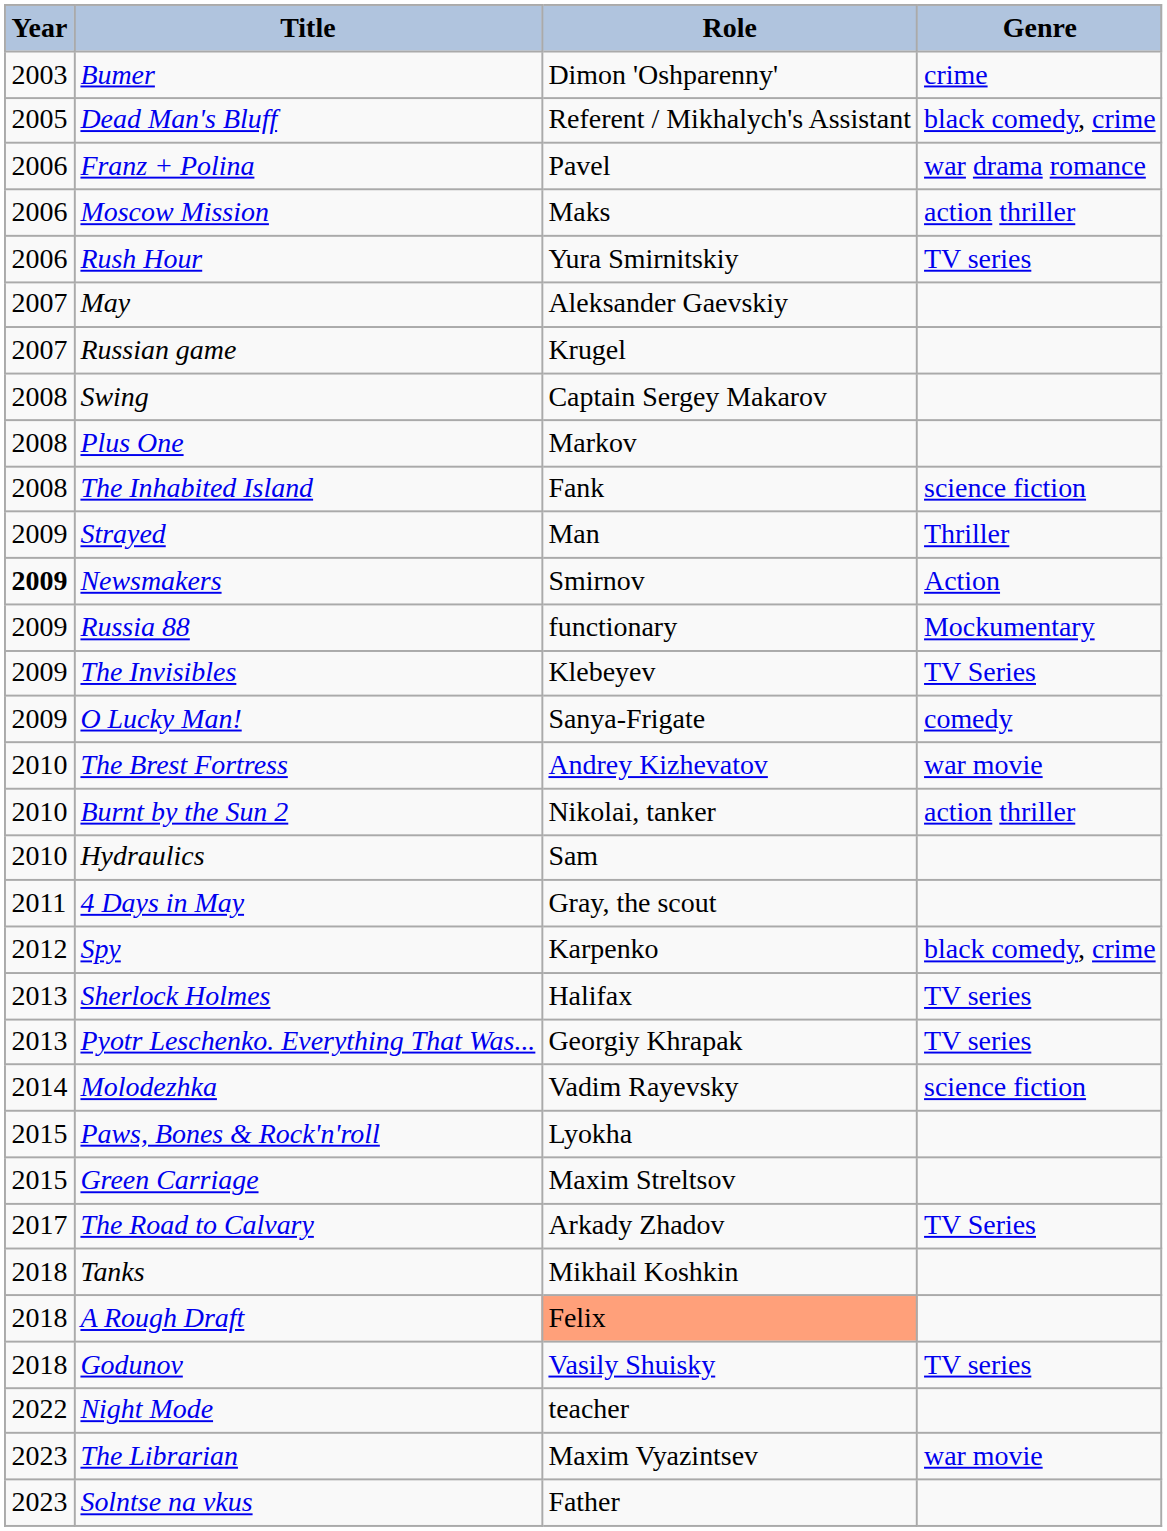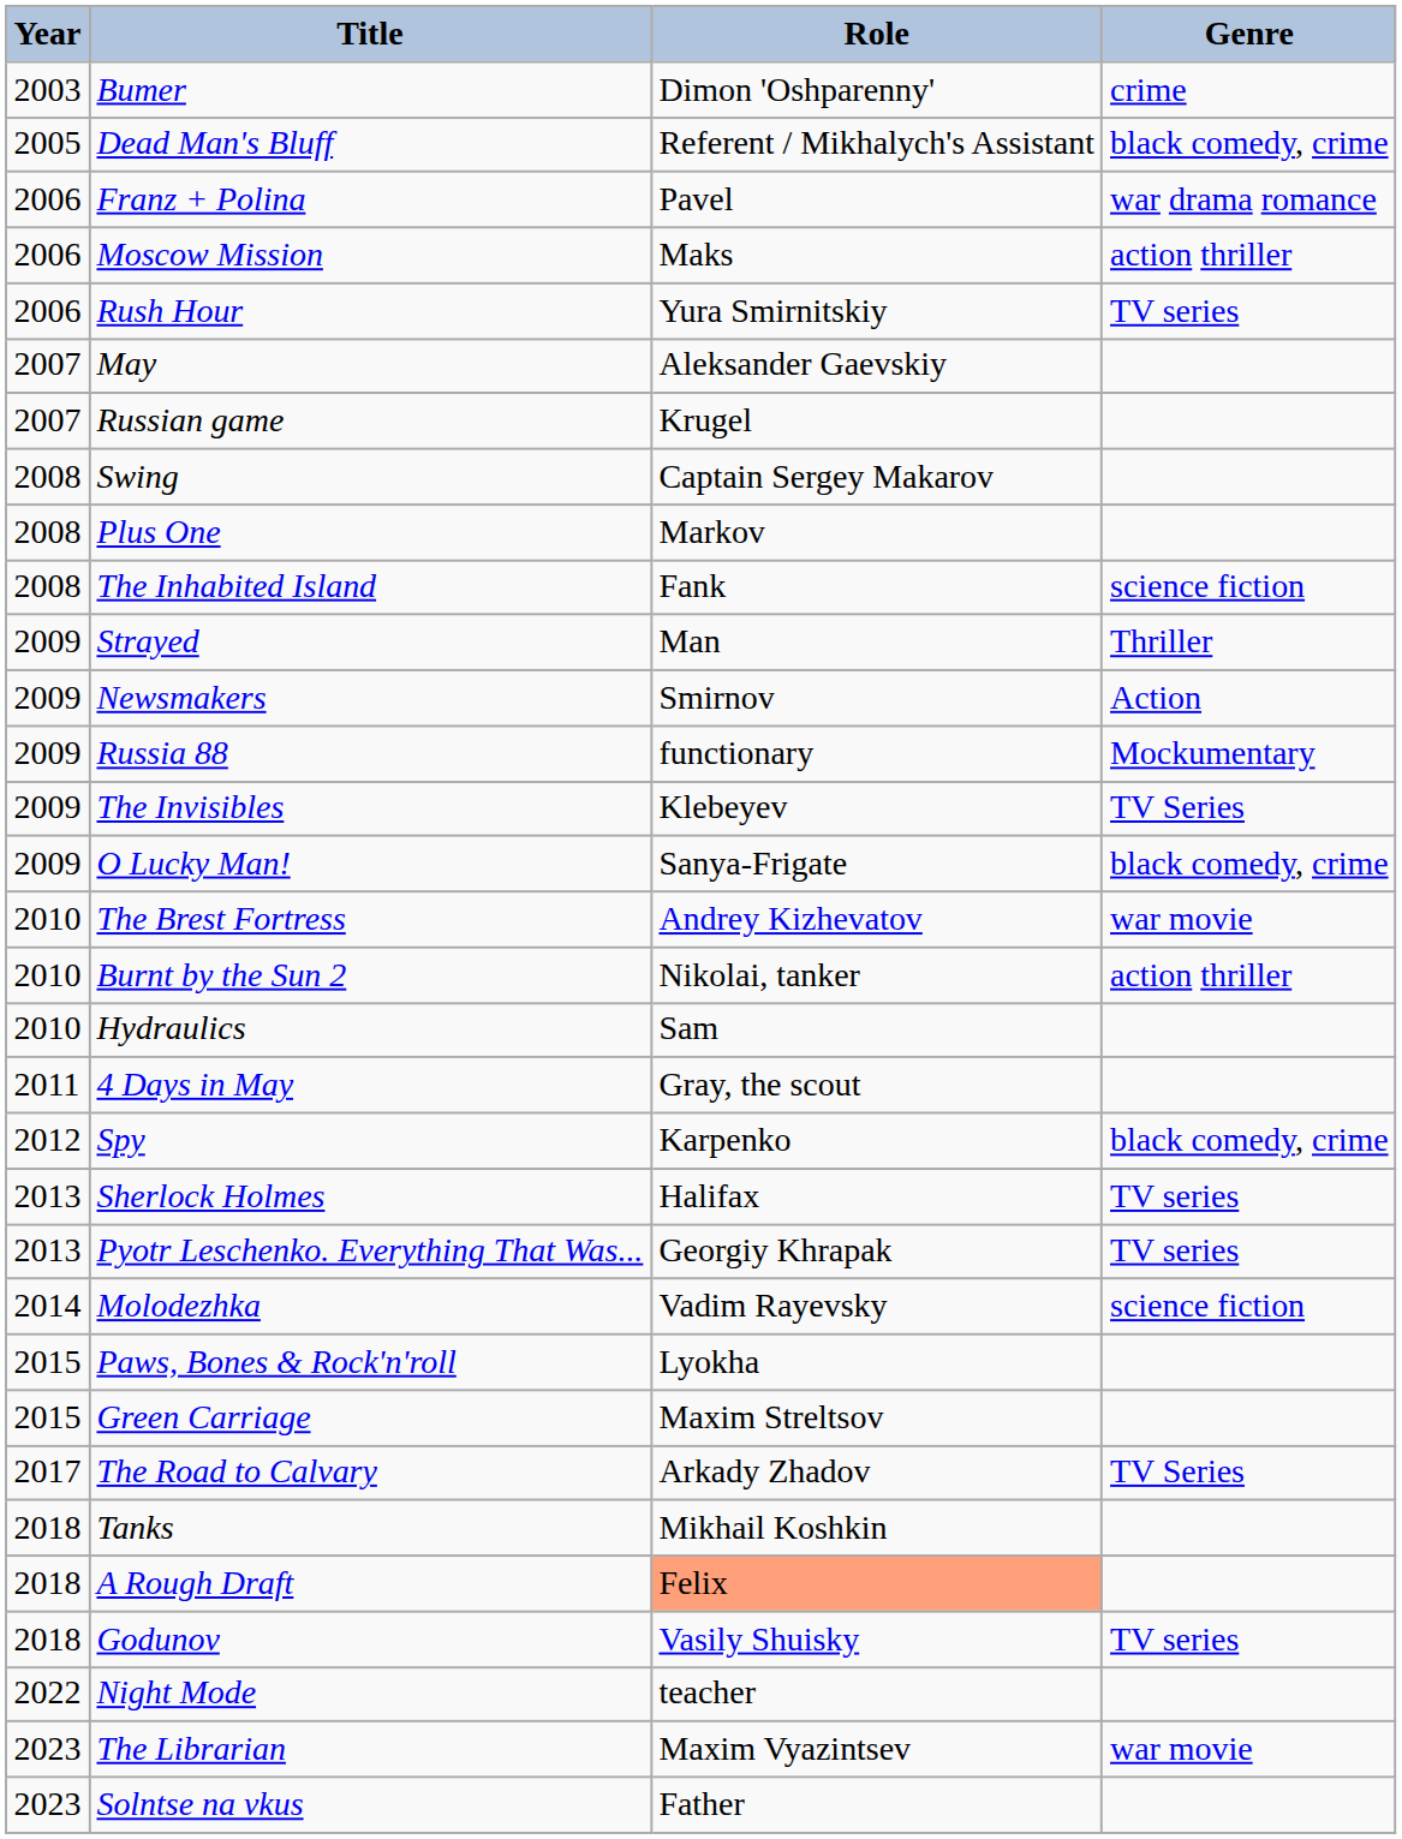 <table class="wikitable" style="font-size:90%;">
 <tr>
 <th style="background:#B0C4DE;">Year</th>
 <th style="background:#B0C4DE;">Title</th>
 <th style="background:#B0C4DE;">Role</th>
 <th style="background:#B0C4DE;">Genre</th>
 </tr>
 <tr>
 <td>2003</td>
 <td><em><a href='#'>Bumer</a></em></td>
 <td>Dimon 'Oshparenny'</td>
 <td><a href='#'>crime</a></td>
 </tr>
 <tr>
 <td>2005</td>
 <td><em><a href='#'>Dead Man's Bluff</a></em></td>
 <td>Referent / Mikhalych's Assistant</td>
 <td><a href='#'>black comedy</a>, <a href='#'>crime</a></td>
 </tr>
 <tr>
 <td>2006</td>
 <td><em><a href='#'>Franz + Polina</a></em></td>
 <td>Pavel</td>
 <td><a href='#'>war</a> <a href='#'>drama</a> <a href='#'>romance</a></td>
 </tr>
 <tr>
 <td>2006</td>
 <td><em><a href='#'>Moscow Mission</a></em></td>
 <td>Maks</td>
 <td><a href='#'>action</a> <a href='#'>thriller</a></td>
 </tr>
 <tr>
 <td>2006</td>
 <td><em><a href='#'>Rush Hour</a></em></td>
 <td>Yura Smirnitskiy</td>
 <td><a href='#'>TV series</a></td>
 </tr>
 <tr>
 <td>2007</td>
 <td><em>May</em></td>
 <td>Aleksander Gaevskiy</td>
 <td></td>
 </tr>
 <tr>
 <td>2007</td>
 <td><em>Russian game</em></td>
 <td>Krugel</td>
 <td></td>
 </tr>
 <tr>
 <td>2008</td>
 <td><em>Swing</em></td>
 <td>Captain Sergey Makarov</td>
 <td></td>
 </tr>
 <tr>
 <td>2008</td>
 <td><em><a href='#'>Plus One</a></em></td>
 <td>Markov</td>
 <td></td>
 </tr>
 <tr>
 <td>2008</td>
 <td><em><a href='#'>The Inhabited Island</a></em></td>
 <td>Fank</td>
 <td><a href='#'>science fiction</a></td>
 </tr>
 <tr>
 <td>2009</td>
 <td><em><a href='#'>Strayed</a></em></td>
 <td>Man</td>
 <td><a href='#'>Thriller</a></td>
 </tr>
 <tr>
-<td><strong>2009</strong></td>
+<td>2009</td>
 <td><em><a href='#'>Newsmakers</a></em></td>
 <td>Smirnov</td>
 <td><a href='#'>Action</a></td>
 </tr>
 <tr>
 <td>2009</td>
 <td><em><a href='#'>Russia 88</a></em></td>
 <td>functionary</td>
 <td><a href='#'>Mockumentary</a></td>
 </tr>
 <tr>
 <td>2009</td>
 <td><em><a href='#'>The Invisibles</a></em></td>
 <td>Klebeyev</td>
 <td><a href='#'>TV Series</a></td>
 </tr>
 <tr>
 <td>2009</td>
 <td><em><a href='#'>O Lucky Man!</a></em></td>
 <td>Sanya-Frigate</td>
-<td><a href='#'>comedy</a></td>
+<td><a href='#'>black comedy</a>, <a href='#'>crime</a></td>
 </tr>
 <tr>
 <td>2010</td>
 <td><em><a href='#'>The Brest Fortress</a></em></td>
 <td><a href='#'>Andrey Kizhevatov</a></td>
 <td><a href='#'>war movie</a></td>
 </tr>
 <tr>
 <td>2010</td>
 <td><em><a href='#'>Burnt by the Sun 2</a></em></td>
 <td>Nikolai, tanker</td>
 <td><a href='#'>action</a> <a href='#'>thriller</a></td>
 </tr>
 <tr>
 <td>2010</td>
 <td><em>Hydraulics</em></td>
 <td>Sam</td>
 <td></td>
 </tr>
 <tr>
 <td>2011</td>
 <td><em><a href='#'>4 Days in May</a></em></td>
 <td>Gray, the scout</td>
 <td></td>
 </tr>
 <tr>
 <td>2012</td>
 <td><em><a href='#'>Spy</a></em></td>
 <td>Karpenko</td>
 <td><a href='#'>black comedy</a>, <a href='#'>crime</a></td>
 </tr>
 <tr>
 <td>2013</td>
 <td><em><a href='#'>Sherlock Holmes</a></em></td>
 <td>Halifax</td>
 <td><a href='#'>TV series</a></td>
 </tr>
 <tr>
 <td>2013</td>
 <td><em><a href='#'>Pyotr Leschenko. Everything That Was...</a></em></td>
 <td>Georgiy Khrapak</td>
 <td><a href='#'>TV series</a></td>
 </tr>
 <tr>
 <td>2014</td>
 <td><em><a href='#'>Molodezhka</a></em></td>
 <td>Vadim Rayevsky</td>
 <td><a href='#'>science fiction</a></td>
 </tr>
 <tr>
 <td>2015</td>
 <td><em><a href='#'>Paws, Bones & Rock'n'roll</a></em></td>
 <td>Lyokha</td>
 <td></td>
 </tr>
 <tr>
 <td>2015</td>
 <td><em><a href='#'>Green Carriage</a></em></td>
 <td>Maxim Streltsov</td>
 <td></td>
 </tr>
 <tr>
 <td>2017</td>
 <td><em><a href='#'>The Road to Calvary</a></em></td>
 <td>Arkady Zhadov</td>
 <td><a href='#'>TV Series</a></td>
 </tr>
 <tr>
 <td>2018</td>
 <td><em>Tanks</em></td>
 <td>Mikhail Koshkin</td>
 <td></td>
 </tr>
 <tr>
 <td>2018</td>
 <td><em><a href='#'>A Rough Draft</a></em></td>
 <td style="background: lightsalmon;">Felix</td>
 <td></td>
 </tr>
 <tr>
 <td>2018</td>
 <td><em><a href='#'>Godunov</a></em></td>
 <td><a href='#'>Vasily Shuisky</a></td>
 <td><a href='#'>TV series</a></td>
 </tr>
 <tr>
 <td>2022</td>
 <td><em><a href='#'>Night Mode</a></em></td>
 <td>teacher</td>
 <td></td>
 </tr>
 <tr>
 <td>2023</td>
 <td><em><a href='#'>The Librarian</a></em></td>
 <td>Maxim Vyazintsev</td>
 <td><a href='#'>war movie</a></td>
 </tr>
 <tr>
 <td>2023</td>
 <td><em><a href='#'>Solntse na vkus</a></em></td>
 <td>Father</td>
 <td></td>
 </tr>
 </table>
